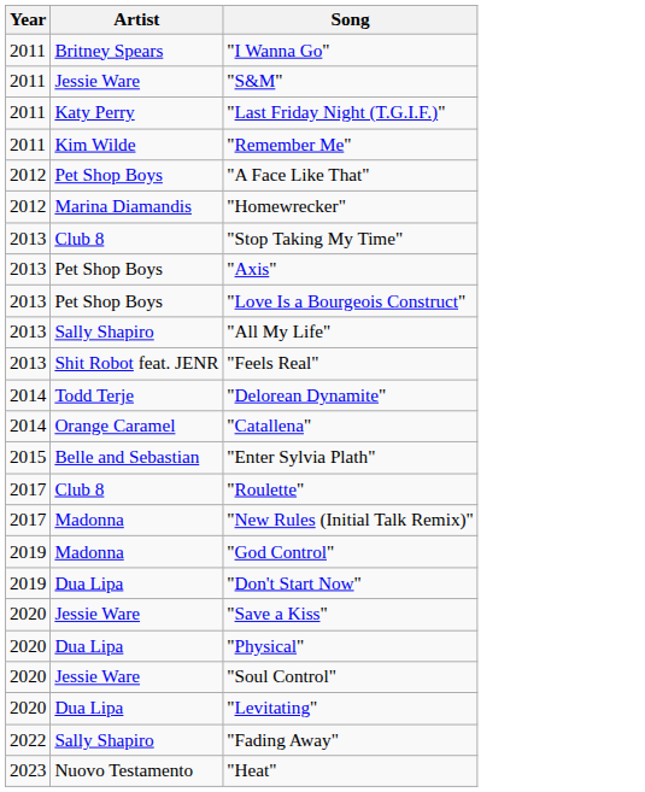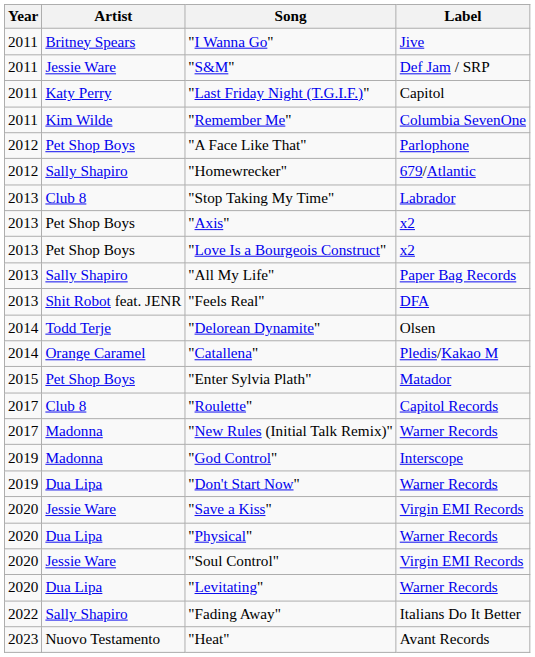 <table class="wikitable">
 <tr>
 <th>Year</th>
 <th>Artist</th>
 <th>Song</th>
+<th>Label</th>
 </tr>
 <tr>
 <td height=20>2011</td>
 <td><a href='#'>Britney Spears</a></td>
 <td>"<a href='#'>I Wanna Go</a>"</td>
+<td><a href='#'>Jive</a></td>
 </tr>
 <tr>
 <td height=20>2011</td>
 <td><a href='#'>Jessie Ware</a></td>
 <td>"<a href='#'>S&M</a>"</td>
+<td><a href='#'>Def Jam</a> / SRP</td>
 </tr>
 <tr>
 <td height=20>2011</td>
 <td><a href='#'>Katy Perry</a></td>
 <td>"<a href='#'>Last Friday Night (T.G.I.F.)</a>"</td>
+<td>Capitol</td>
 </tr>
 <tr>
 <td height=20>2011</td>
 <td><a href='#'>Kim Wilde</a></td>
 <td>"<a href='#'>Remember Me</a>"</td>
+<td><a href='#'>Columbia SevenOne</a></td>
 </tr>
 <tr>
 <td height=20>2012</td>
 <td><a href='#'>Pet Shop Boys</a></td>
 <td>"A Face Like That"</td>
+<td><a href='#'>Parlophone</a></td>
 </tr>
 <tr>
 <td height=20>2012</td>
-<td><a href='#'>Marina Diamandis</a></td>
+<td><a href='#'>Sally Shapiro</a></td>
 <td>"Homewrecker"</td>
+<td><a href='#'>679</a>/<a href='#'>Atlantic</a></td>
 </tr>
 <tr>
 <td height=20>2013</td>
 <td><a href='#'>Club 8</a></td>
 <td>"Stop Taking My Time"</td>
+<td><a href='#'>Labrador</a></td>
 </tr>
 <tr>
 <td height=20>2013</td>
 <td>Pet Shop Boys</td>
 <td>"<a href='#'>Axis</a>"</td>
+<td><a href='#'>x2</a></td>
 </tr>
 <tr>
 <td height=20>2013</td>
 <td>Pet Shop Boys</td>
 <td>"<a href='#'>Love Is a Bourgeois Construct</a>"</td>
+<td><a href='#'>x2</a></td>
 </tr>
 <tr>
 <td height=20>2013</td>
 <td><a href='#'>Sally Shapiro</a></td>
 <td>"All My Life"</td>
+<td><a href='#'>Paper Bag Records</a></td>
 </tr>
 <tr>
 <td height=20>2013</td>
 <td><a href='#'>Shit Robot</a> feat. JENR</td>
 <td>"Feels Real"</td>
+<td><a href='#'>DFA</a></td>
 </tr>
 <tr>
 <td height=20>2014</td>
 <td><a href='#'>Todd Terje</a></td>
 <td>"<a href='#'>Delorean Dynamite</a>"</td>
+<td>Olsen</td>
 </tr>
 <tr>
 <td height=20>2014</td>
 <td><a href='#'>Orange Caramel</a></td>
 <td>"<a href='#'>Catallena</a>"</td>
+<td><a href='#'>Pledis</a>/<a href='#'>Kakao M</a></td>
 </tr>
 <tr>
 <td height=20>2015</td>
-<td><a href='#'>Belle and Sebastian</a></td>
+<td><a href='#'>Pet Shop Boys</a></td>
 <td>"Enter Sylvia Plath"</td>
+<td><a href='#'>Matador</a></td>
 </tr>
 <tr>
 <td height=20>2017</td>
 <td><a href='#'>Club 8</a></td>
 <td>"<a href='#'>Roulette</a>"</td>
+<td><a href='#'>Capitol Records</a></td>
 </tr>
 <tr>
 <td height=20>2017</td>
 <td><a href='#'>Madonna</a></td>
 <td>"<a href='#'>New Rules</a> (Initial Talk Remix)"</td>
+<td><a href='#'>Warner Records</a></td>
 </tr>
 <tr>
 <td height=20>2019</td>
 <td><a href='#'>Madonna</a></td>
 <td>"<a href='#'>God Control</a>"</td>
+<td><a href='#'>Interscope</a></td>
 </tr>
 <tr>
 <td height=20>2019</td>
 <td><a href='#'>Dua Lipa</a></td>
 <td>"<a href='#'>Don't Start Now</a>"</td>
+<td><a href='#'>Warner Records</a></td>
 </tr>
 <tr>
 <td height=20>2020</td>
 <td><a href='#'>Jessie Ware</a></td>
 <td>"<a href='#'>Save a Kiss</a>"</td>
+<td><a href='#'>Virgin EMI Records</a></td>
 </tr>
 <tr>
 <td height=20>2020</td>
 <td><a href='#'>Dua Lipa</a></td>
 <td>"<a href='#'>Physical</a>"</td>
+<td><a href='#'>Warner Records</a></td>
 </tr>
 <tr>
 <td height=20>2020</td>
 <td><a href='#'>Jessie Ware</a></td>
 <td>"Soul Control"</td>
+<td><a href='#'>Virgin EMI Records</a></td>
 </tr>
 <tr>
 <td height=20>2020</td>
 <td><a href='#'>Dua Lipa</a></td>
 <td>"<a href='#'>Levitating</a>"</td>
+<td><a href='#'>Warner Records</a></td>
 </tr>
 <tr>
 <td height=20>2022</td>
 <td><a href='#'>Sally Shapiro</a></td>
 <td>"Fading Away"</td>
+<td>Italians Do It Better</td>
 </tr>
 <tr>
 <td height=20>2023</td>
 <td>Nuovo Testamento</td>
 <td>"Heat"</td>
+<td>Avant Records</td>
 </tr>
 </table>
